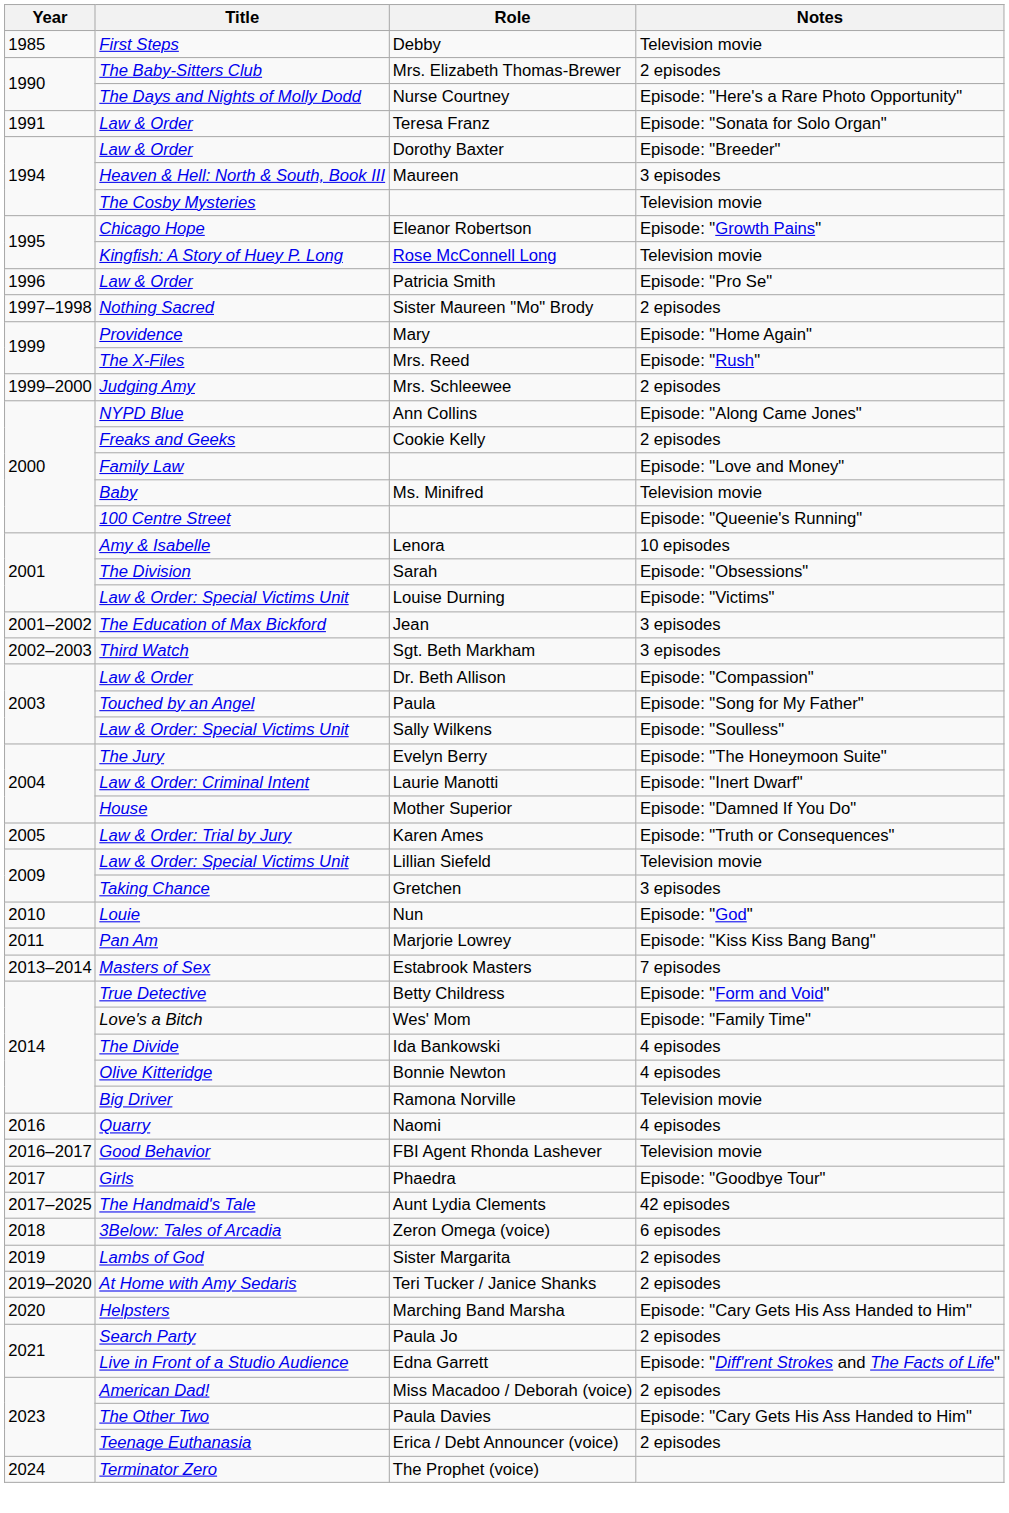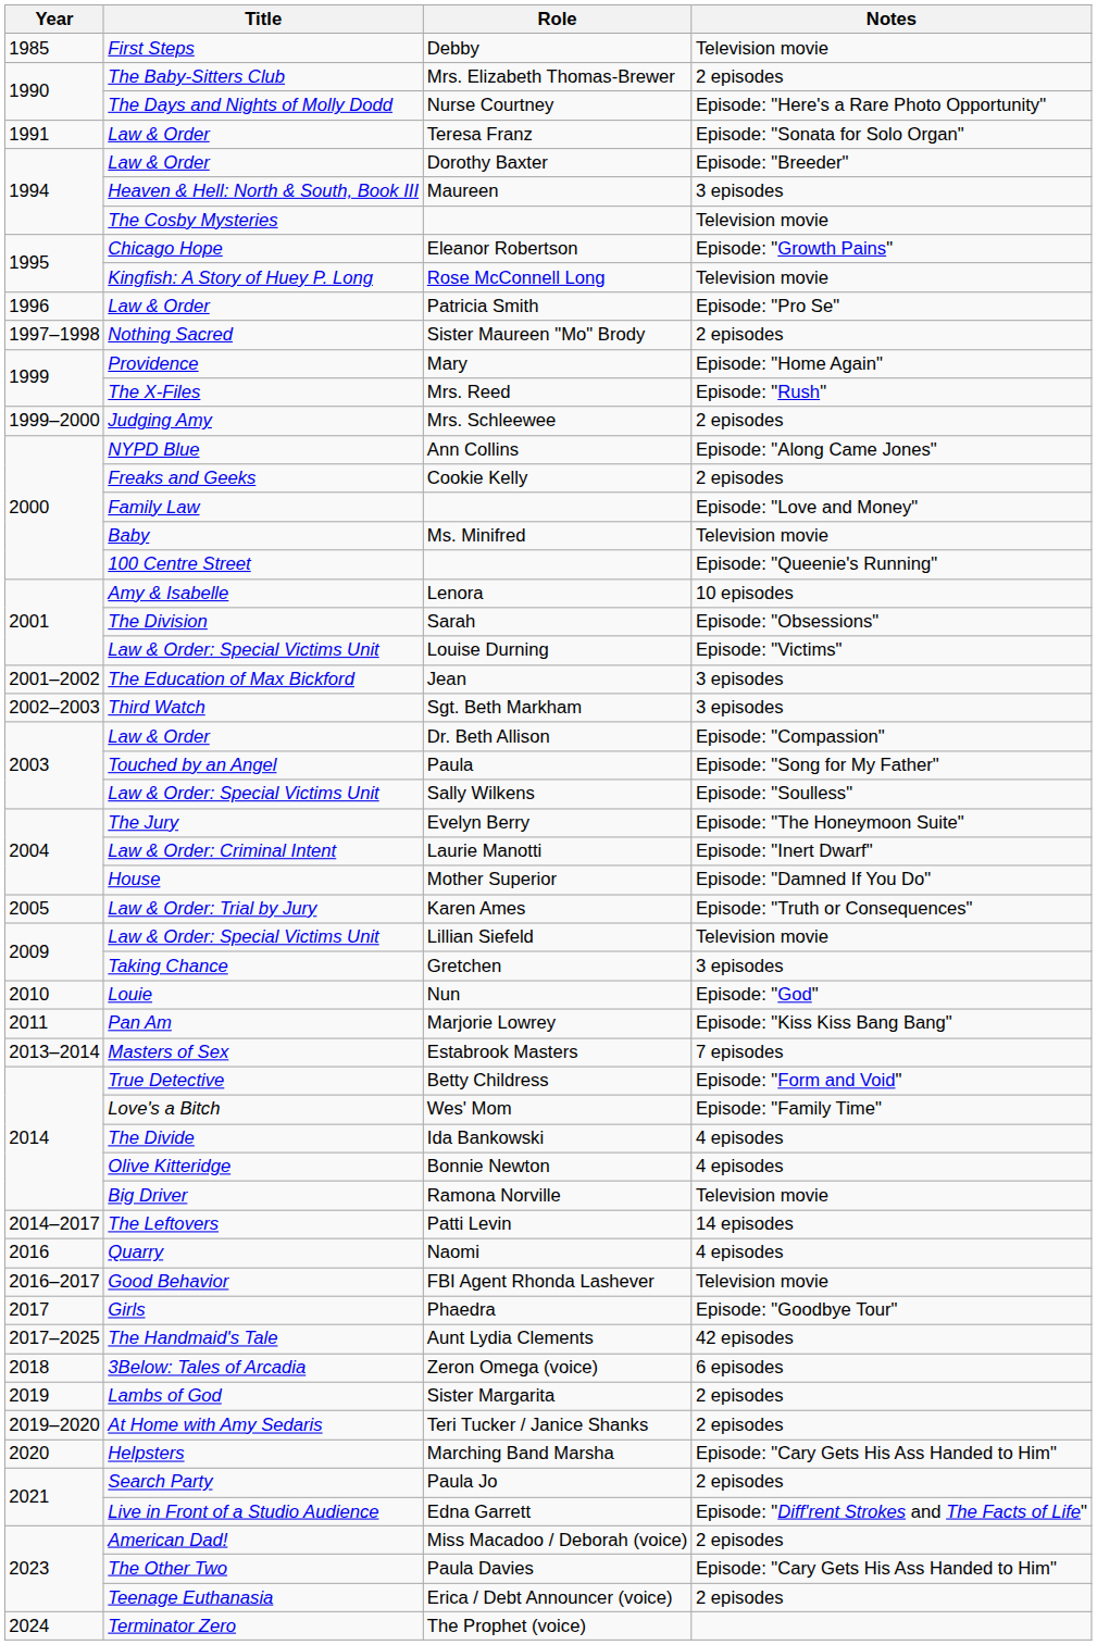 <table class="wikitable sortable">
 <tr>
 <th>Year</th>
 <th>Title</th>
 <th>Role</th>
 <th class="unsortable">Notes</th>
 </tr>
 <tr>
 <td>1985</td>
 <td><em><a href='#'>First Steps</a></em></td>
 <td>Debby</td>
 <td>Television movie</td>
 </tr>
 <tr>
 <td rowspan="2">1990</td>
 <td data-sort-value="Baby-Sitters Club, The"><em><a href='#'>The Baby-Sitters Club</a></em></td>
 <td>Mrs. Elizabeth Thomas-Brewer</td>
 <td>2 episodes</td>
 </tr>
 <tr>
 <td data-sort-value="Days and Nights of Molly Dodd, The"><em><a href='#'>The Days and Nights of Molly Dodd</a></em></td>
 <td>Nurse Courtney</td>
 <td>Episode: "Here's a Rare Photo Opportunity"</td>
 </tr>
 <tr>
 <td>1991</td>
 <td><em><a href='#'>Law & Order</a></em></td>
 <td>Teresa Franz</td>
 <td>Episode: "Sonata for Solo Organ"</td>
 </tr>
 <tr>
 <td rowspan="3">1994</td>
 <td><em><a href='#'>Law & Order</a></em></td>
 <td>Dorothy Baxter</td>
 <td>Episode: "Breeder"</td>
 </tr>
 <tr>
 <td><em><a href='#'>Heaven & Hell: North & South, Book III</a></em></td>
 <td>Maureen</td>
 <td>3 episodes</td>
 </tr>
 <tr>
 <td data-sort-value="Cosby Mysteries, The"><em><a href='#'>The Cosby Mysteries</a></em></td>
 <td></td>
 <td>Television movie</td>
 </tr>
 <tr>
 <td rowspan="2">1995</td>
 <td><em><a href='#'>Chicago Hope</a></em></td>
 <td>Eleanor Robertson</td>
 <td>Episode: "<a href='#'>Growth Pains</a>"</td>
 </tr>
 <tr>
 <td><em><a href='#'>Kingfish: A Story of Huey P. Long</a></em></td>
 <td><a href='#'>Rose McConnell Long</a></td>
 <td>Television movie</td>
 </tr>
 <tr>
 <td>1996</td>
 <td><em><a href='#'>Law & Order</a></em></td>
 <td>Patricia Smith</td>
 <td>Episode: "Pro Se"</td>
 </tr>
 <tr>
 <td>1997–1998</td>
 <td><em><a href='#'>Nothing Sacred</a></em></td>
 <td>Sister Maureen "Mo" Brody</td>
 <td>2 episodes</td>
 </tr>
 <tr>
 <td rowspan="2">1999</td>
 <td><em><a href='#'>Providence</a></em></td>
 <td>Mary</td>
 <td>Episode: "Home Again"</td>
 </tr>
 <tr>
 <td data-sort-value="X-Files, The"><em><a href='#'>The X-Files</a></em></td>
 <td>Mrs. Reed</td>
 <td>Episode: "<a href='#'>Rush</a>"</td>
 </tr>
 <tr>
 <td>1999–2000</td>
 <td><em><a href='#'>Judging Amy</a></em></td>
 <td>Mrs. Schleewee</td>
 <td>2 episodes</td>
 </tr>
 <tr>
 <td rowspan="5">2000</td>
 <td><em><a href='#'>NYPD Blue</a></em></td>
 <td>Ann Collins</td>
 <td>Episode: "Along Came Jones"</td>
 </tr>
 <tr>
 <td><em><a href='#'>Freaks and Geeks</a></em></td>
 <td>Cookie Kelly</td>
 <td>2 episodes</td>
 </tr>
 <tr>
 <td><em><a href='#'>Family Law</a></em></td>
 <td></td>
 <td>Episode: "Love and Money"</td>
 </tr>
 <tr>
 <td><em><a href='#'>Baby</a></em></td>
 <td>Ms. Minifred</td>
 <td>Television movie</td>
 </tr>
 <tr>
 <td><em><a href='#'>100 Centre Street</a></em></td>
 <td></td>
 <td>Episode: "Queenie's Running"</td>
 </tr>
 <tr>
 <td rowspan="3">2001</td>
 <td><em><a href='#'>Amy & Isabelle</a></em></td>
 <td>Lenora</td>
 <td>10 episodes</td>
 </tr>
 <tr>
 <td data-sort-value="Division, The"><em><a href='#'>The Division</a></em></td>
 <td>Sarah</td>
 <td>Episode: "Obsessions"</td>
 </tr>
 <tr>
 <td><em><a href='#'>Law & Order: Special Victims Unit</a></em></td>
 <td>Louise Durning</td>
 <td>Episode: "Victims"</td>
 </tr>
 <tr>
 <td>2001–2002</td>
 <td data-sort-value="Education of Max Bickford, The"><em><a href='#'>The Education of Max Bickford</a></em></td>
 <td>Jean</td>
 <td>3 episodes</td>
 </tr>
 <tr>
 <td>2002–2003</td>
 <td><em><a href='#'>Third Watch</a></em></td>
 <td>Sgt. Beth Markham</td>
 <td>3 episodes</td>
 </tr>
 <tr>
 <td rowspan="3">2003</td>
 <td><em><a href='#'>Law & Order</a></em></td>
 <td>Dr. Beth Allison</td>
 <td>Episode: "Compassion"</td>
 </tr>
 <tr>
 <td><em><a href='#'>Touched by an Angel</a></em></td>
 <td>Paula</td>
 <td>Episode: "Song for My Father"</td>
 </tr>
 <tr>
 <td><em><a href='#'>Law & Order: Special Victims Unit</a></em></td>
 <td>Sally Wilkens</td>
 <td>Episode: "Soulless"</td>
 </tr>
 <tr>
 <td rowspan="3">2004</td>
 <td data-sort-value="Jury, The"><em><a href='#'>The Jury</a></em></td>
 <td>Evelyn Berry</td>
 <td>Episode: "The Honeymoon Suite"</td>
 </tr>
 <tr>
 <td><em><a href='#'>Law & Order: Criminal Intent</a></em></td>
 <td>Laurie Manotti</td>
 <td>Episode: "Inert Dwarf"</td>
 </tr>
 <tr>
 <td><em><a href='#'>House</a></em></td>
 <td>Mother Superior</td>
 <td>Episode: "Damned If You Do"</td>
 </tr>
 <tr>
 <td>2005</td>
 <td><em><a href='#'>Law & Order: Trial by Jury</a></em></td>
 <td>Karen Ames</td>
 <td>Episode: "Truth or Consequences"</td>
 </tr>
 <tr>
 <td rowspan="2">2009</td>
 <td><em><a href='#'>Law & Order: Special Victims Unit</a></em></td>
 <td>Lillian Siefeld</td>
 <td>Television movie</td>
 </tr>
 <tr>
 <td><em><a href='#'>Taking Chance</a></em></td>
 <td>Gretchen</td>
 <td>3 episodes</td>
 </tr>
 <tr>
 <td>2010</td>
 <td><em><a href='#'>Louie</a></em></td>
 <td>Nun</td>
 <td>Episode: "<a href='#'>God</a>"</td>
 </tr>
 <tr>
 <td>2011</td>
 <td><em><a href='#'>Pan Am</a></em></td>
 <td>Marjorie Lowrey</td>
 <td>Episode: "Kiss Kiss Bang Bang"</td>
 </tr>
 <tr>
 <td>2013–2014</td>
 <td><em><a href='#'>Masters of Sex</a></em></td>
 <td>Estabrook Masters</td>
 <td>7 episodes</td>
 </tr>
 <tr>
 <td rowspan="5">2014</td>
 <td><em><a href='#'>True Detective</a></em></td>
 <td>Betty Childress</td>
 <td>Episode: "<a href='#'>Form and Void</a>"</td>
 </tr>
 <tr>
 <td><em>Love's a Bitch</em></td>
 <td>Wes' Mom</td>
 <td>Episode: "Family Time"</td>
 </tr>
 <tr>
 <td data-sort-value="Divide, The"><em><a href='#'>The Divide</a></em></td>
 <td>Ida Bankowski</td>
 <td>4 episodes</td>
 </tr>
 <tr>
 <td><em><a href='#'>Olive Kitteridge</a></em></td>
 <td>Bonnie Newton</td>
 <td>4 episodes</td>
 </tr>
 <tr>
 <td><em><a href='#'>Big Driver</a></em></td>
 <td>Ramona Norville</td>
 <td>Television movie</td>
 </tr>
 <tr>
+<td>2014–2017</td>
+<td data-sort-value="Leftovers, The"><em><a href='#'>The Leftovers</a></em></td>
+<td>Patti Levin</td>
+<td>14 episodes</td>
+</tr>
+<tr>
 <td>2016</td>
 <td><em><a href='#'>Quarry</a></em></td>
 <td>Naomi</td>
 <td>4 episodes</td>
 </tr>
 <tr>
 <td>2016–2017</td>
 <td><em><a href='#'>Good Behavior</a></em></td>
 <td>FBI Agent Rhonda Lashever</td>
 <td>Television movie</td>
 </tr>
 <tr>
 <td>2017</td>
 <td><em><a href='#'>Girls</a></em></td>
 <td>Phaedra</td>
 <td>Episode: "Goodbye Tour"</td>
 </tr>
 <tr>
 <td>2017–2025</td>
 <td data-sort-value="Handmaid's Tale, The"><em><a href='#'>The Handmaid's Tale</a></em></td>
 <td>Aunt Lydia Clements</td>
 <td>42 episodes</td>
 </tr>
 <tr>
 <td>2018</td>
 <td><em><a href='#'>3Below: Tales of Arcadia</a></em></td>
 <td>Zeron Omega (voice)</td>
 <td>6 episodes</td>
 </tr>
 <tr>
 <td>2019</td>
 <td><em><a href='#'>Lambs of God</a></em></td>
 <td>Sister Margarita</td>
 <td>2 episodes</td>
 </tr>
 <tr>
 <td>2019–2020</td>
 <td><em><a href='#'>At Home with Amy Sedaris</a></em></td>
 <td>Teri Tucker / Janice Shanks</td>
 <td>2 episodes</td>
 </tr>
 <tr>
 <td>2020</td>
 <td><em><a href='#'>Helpsters</a></em></td>
 <td>Marching Band Marsha</td>
 <td>Episode: "Cary Gets His Ass Handed to Him"</td>
 </tr>
 <tr>
 <td rowspan="2">2021</td>
 <td><em><a href='#'>Search Party</a></em></td>
 <td>Paula Jo</td>
 <td>2 episodes</td>
 </tr>
 <tr>
 <td><em><a href='#'>Live in Front of a Studio Audience</a></em></td>
 <td>Edna Garrett</td>
 <td>Episode: "<em><a href='#'>Diff'rent Strokes</a></em> and <em><a href='#'>The Facts of Life</a></em>"</td>
 </tr>
 <tr>
 <td rowspan="3">2023</td>
 <td><em><a href='#'>American Dad!</a></em></td>
 <td>Miss Macadoo / Deborah (voice)</td>
 <td>2 episodes</td>
 </tr>
 <tr>
 <td data-sort-value="Other Two, The"><em><a href='#'>The Other Two</a></em></td>
 <td>Paula Davies</td>
 <td>Episode: "Cary Gets His Ass Handed to Him"</td>
 </tr>
 <tr>
 <td><em><a href='#'>Teenage Euthanasia</a></em></td>
 <td>Erica / Debt Announcer (voice)</td>
 <td>2 episodes</td>
 </tr>
 <tr>
 <td>2024</td>
 <td><em><a href='#'>Terminator Zero</a></em></td>
 <td>The Prophet (voice)</td>
 <td></td>
 </tr>
 </table>
